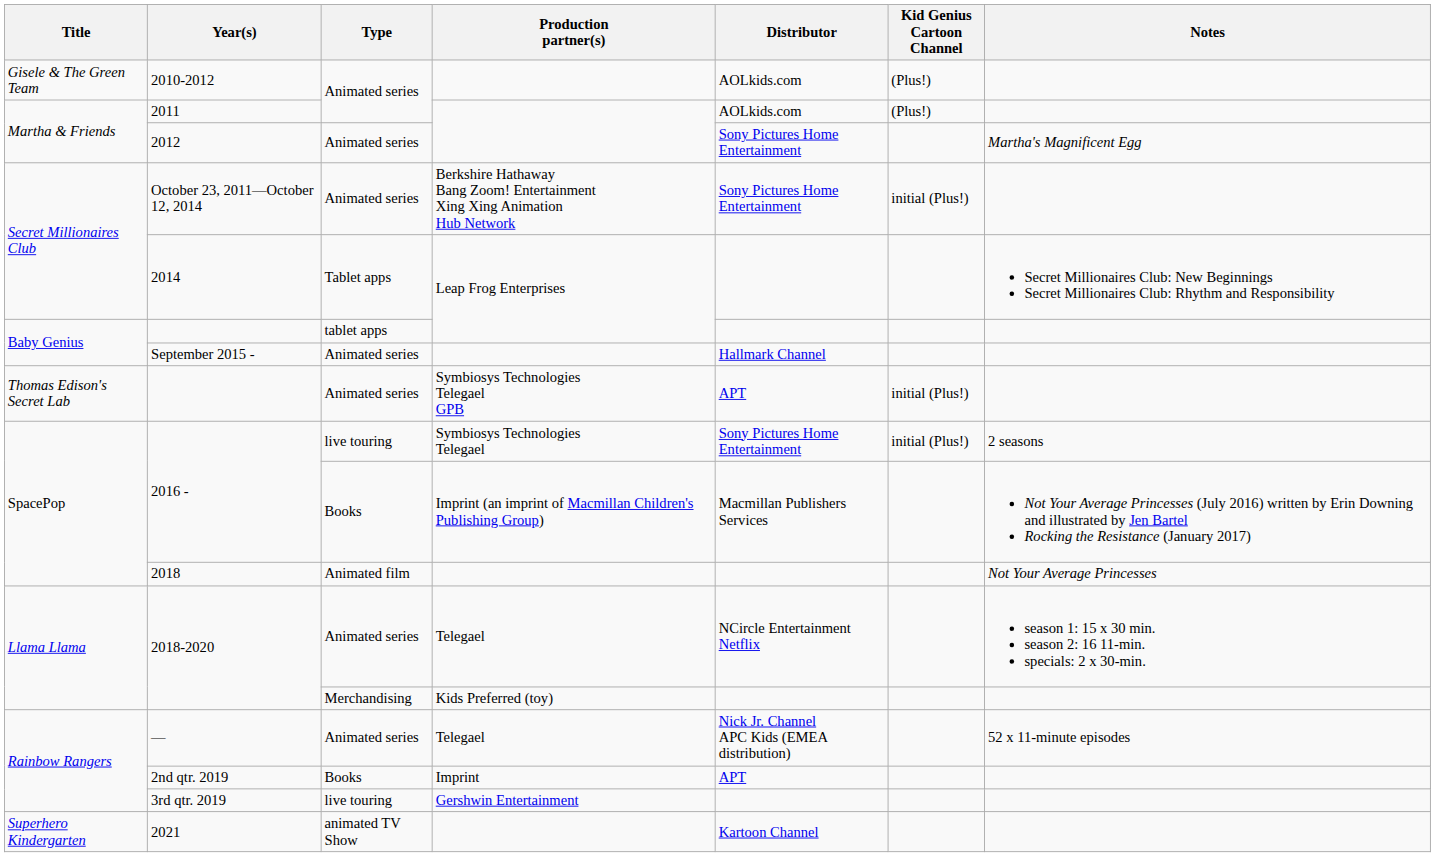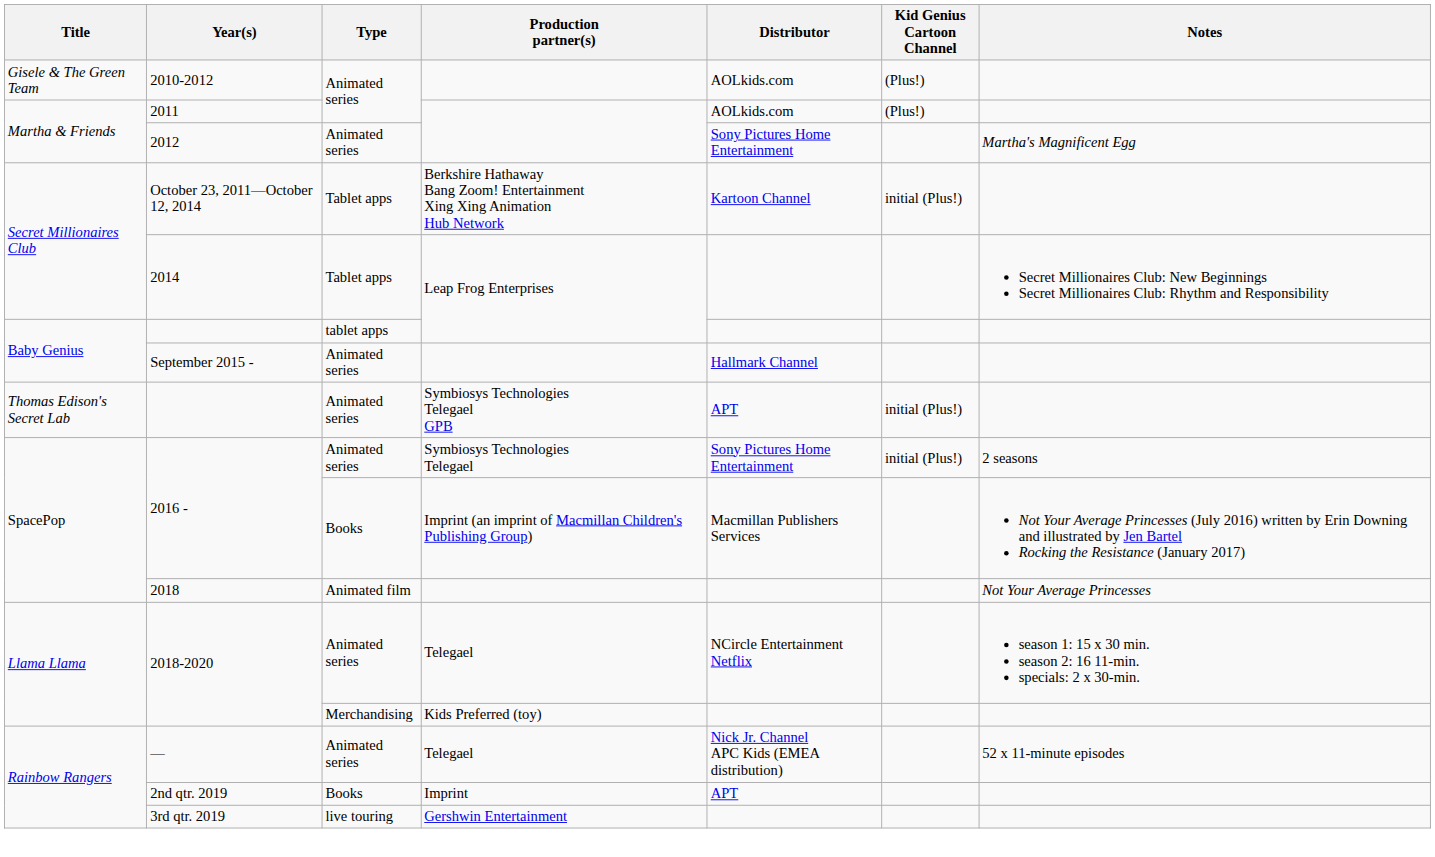 <table class = "wikitable">
 <tr>
 <th>Title</th>
 <th>Year(s)</th>
 <th>Type</th>
 <th>Production<br>partner(s)</th>
 <th>Distributor</th>
 <th>Kid Genius<br>Cartoon Channel</th>
 <th>Notes</th>
 </tr>
 <tr>
 <td><em>Gisele & The Green Team</em></td>
 <td>2010-2012</td>
 <td rowspan=2>Animated series</td>
 <td></td>
 <td>AOLkids.com</td>
 <td>(Plus!)</td>
 <td></td>
 </tr>
 <tr>
 <td rowspan=2><em>Martha & Friends</em></td>
 <td>2011</td>
 <td rowspan=2></td>
 <td>AOLkids.com</td>
 <td>(Plus!)</td>
 <td></td>
 </tr>
 <tr>
 <td>2012</td>
 <td>Animated series</td>
 <td><a href='#'>Sony Pictures Home Entertainment</a></td>
 <td></td>
 <td><em>Martha's Magnificent Egg</em></td>
 </tr>
 <tr>
 <td rowspan=2><em><a href='#'>Secret Millionaires Club</a></em></td>
 <td>October 23, 2011—October 12, 2014</td>
-<td>Animated series</td>
+<td>Tablet apps</td>
 <td>Berkshire Hathaway<br>Bang Zoom! Entertainment<br>Xing Xing Animation<br><a href='#'>Hub Network</a></td>
-<td><a href='#'>Sony Pictures Home Entertainment</a><br></td>
+<td><a href='#'>Kartoon Channel</a></td>
 <td>initial (Plus!)</td>
 <td></td>
 </tr>
 <tr>
 <td>2014</td>
 <td>Tablet apps</td>
 <td rowspan=2>Leap Frog Enterprises</td>
 <td></td>
 <td></td>
 <td><br><ul><li>Secret Millionaires Club: New Beginnings</li><li>Secret Millionaires Club: Rhythm and Responsibility</li></ul></td>
 </tr>
 <tr>
 <td rowspan=2><a href='#'>Baby Genius</a></td>
 <td></td>
 <td>tablet apps</td>
 <td></td>
 <td></td>
 <td></td>
 </tr>
 <tr>
 <td>September 2015 -</td>
 <td>Animated series</td>
 <td></td>
 <td><a href='#'>Hallmark Channel</a></td>
 <td></td>
 <td></td>
 </tr>
 <tr>
 <td><em>Thomas Edison's Secret Lab</em></td>
 <td></td>
 <td>Animated series</td>
 <td>Symbiosys Technologies<br>Telegael<br><a href='#'>GPB</a></td>
 <td><a href='#'>APT</a><br></td>
 <td>initial (Plus!)</td>
 <td></td>
 </tr>
 <tr>
 <td rowspan=3>SpacePop</td>
 <td rowspan=2>2016 -</td>
-<td>live touring</td>
+<td>Animated series</td>
 <td>Symbiosys Technologies<br>Telegael</td>
 <td><a href='#'>Sony Pictures Home Entertainment</a></td>
 <td>initial (Plus!)</td>
 <td>2 seasons</td>
 </tr>
 <tr>
 <td>Books</td>
 <td>Imprint (an imprint of <a href='#'>Macmillan Children's Publishing Group</a>)</td>
 <td>Macmillan Publishers Services</td>
 <td></td>
 <td><br><ul><li><em>Not Your Average Princesses</em> (July 2016) written by Erin Downing and illustrated by <a href='#'>Jen Bartel</a></li><li><em>Rocking the Resistance</em> (January 2017)</li></ul></td>
 </tr>
 <tr>
 <td>2018</td>
 <td>Animated film</td>
 <td></td>
 <td></td>
 <td></td>
 <td><em>Not Your Average Princesses</em> </td>
 </tr>
 <tr>
 <td rowspan=2><em><a href='#'>Llama Llama</a></em></td>
 <td rowspan=2>2018-2020</td>
 <td>Animated series</td>
 <td>Telegael</td>
 <td>NCircle Entertainment<br><a href='#'>Netflix</a></td>
 <td></td>
 <td><br><ul><li>season 1: 15 x 30 min.</li><li>season 2: 16 11-min.</li><li>specials: 2 x 30-min.</li></ul></td>
 </tr>
 <tr>
 <td>Merchandising</td>
 <td>Kids Preferred (toy)</td>
 <td></td>
 <td></td>
 <td></td>
 </tr>
 <tr>
 <td rowspan=3><em><a href='#'>Rainbow Rangers</a></em></td>
 <td> —</td>
 <td>Animated series</td>
 <td>Telegael</td>
 <td><a href='#'>Nick Jr. Channel</a><br>APC Kids (EMEA distribution)</td>
 <td></td>
 <td>52 x 11-minute episodes</td>
 </tr>
 <tr>
 <td>2nd qtr. 2019</td>
 <td>Books</td>
 <td>Imprint</td>
 <td><a href='#'>APT</a><br></td>
 <td></td>
 <td></td>
 </tr>
 <tr>
 <td>3rd qtr. 2019</td>
 <td>live touring</td>
 <td><a href='#'>Gershwin Entertainment</a></td>
 <td></td>
 <td></td>
 <td></td>
 </tr>
-<tr>
-<td><em><a href='#'>Superhero Kindergarten</a></em></td>
-<td>2021</td>
-<td>animated TV Show</td>
-<td></td>
-<td><a href='#'>Kartoon Channel</a></td>
-<td></td>
-<td></td>
-</tr>
 </table>
